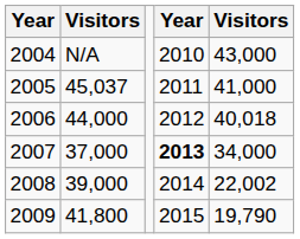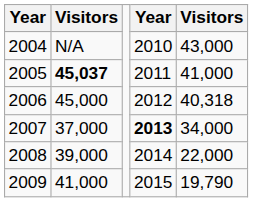 <table class="wikitable">
 <tr>
 <th>Year</th>
 <th>Visitors</th>
 <th rowspan="8" style="background:transparent"></th>
 <th>Year</th>
 <th>Visitors</th>
 </tr>
 <tr>
 <td>2004</td>
 <td>N/A</td>
 <td>2010</td>
 <td>43,000</td>
 </tr>
 <tr>
 <td>2005</td>
-<td>45,037</td>
+<td><strong>45,037</strong></td>
 <td>2011</td>
 <td>41,000</td>
 </tr>
 <tr>
 <td>2006</td>
-<td>44,000</td>
+<td>45,000</td>
 <td>2012</td>
-<td>40,018</td>
+<td>40,318</td>
 </tr>
 <tr>
 <td>2007</td>
 <td>37,000</td>
 <td><strong>2013</strong></td>
 <td>34,000</td>
 </tr>
 <tr>
 <td>2008</td>
 <td>39,000</td>
 <td>2014</td>
-<td>22,002</td>
+<td>22,000</td>
 </tr>
 <tr>
 <td>2009</td>
-<td>41,800</td>
+<td>41,000</td>
 <td>2015</td>
 <td>19,790</td>
 </tr>
 </table>
